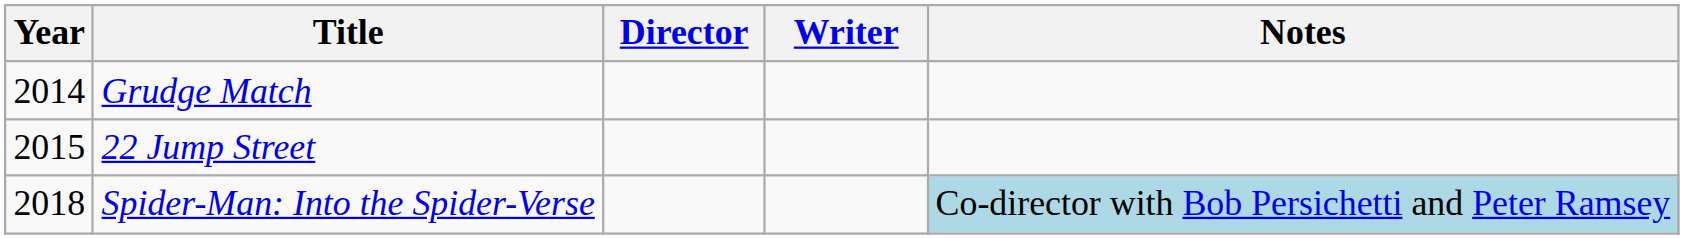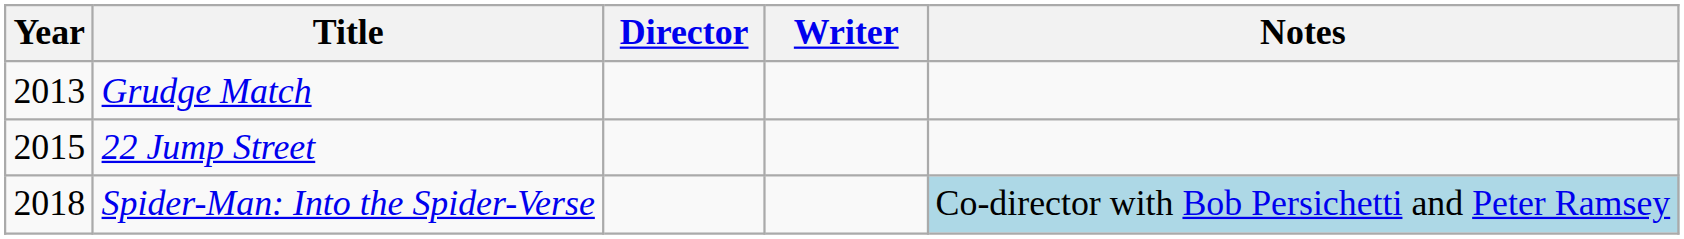 <table class="wikitable">
 <tr>
 <th>Year</th>
 <th>Title</th>
 <th width="65"><a href='#'>Director</a></th>
 <th width="65"><a href='#'>Writer</a></th>
 <th>Notes</th>
 </tr>
 <tr>
-<td>2014</td>
+<td>2013</td>
 <td><em><a href='#'>Grudge Match</a></em></td>
 <td></td>
 <td></td>
 <td></td>
 </tr>
 <tr>
 <td>2015</td>
 <td><em><a href='#'>22 Jump Street</a></em></td>
 <td></td>
 <td></td>
 <td></td>
 </tr>
 <tr>
 <td>2018</td>
 <td><em><a href='#'>Spider-Man: Into the Spider-Verse</a></em></td>
 <td></td>
 <td></td>
 <td style="background: lightblue;">Co-director with <a href='#'>Bob Persichetti</a> and <a href='#'>Peter Ramsey</a></td>
 </tr>
 </table>
